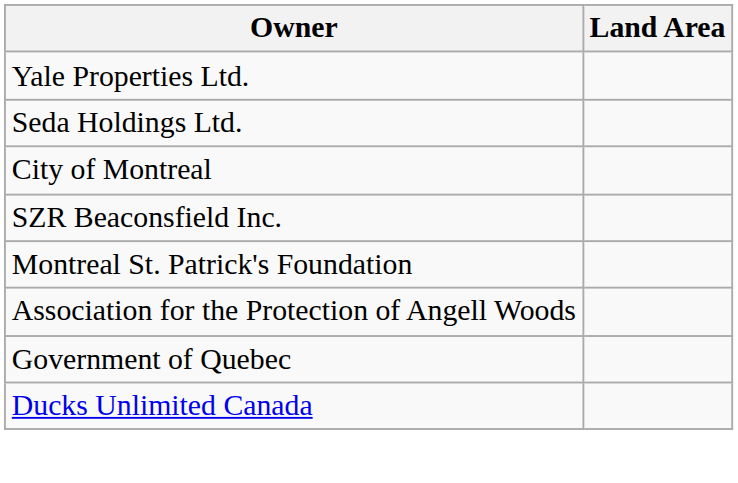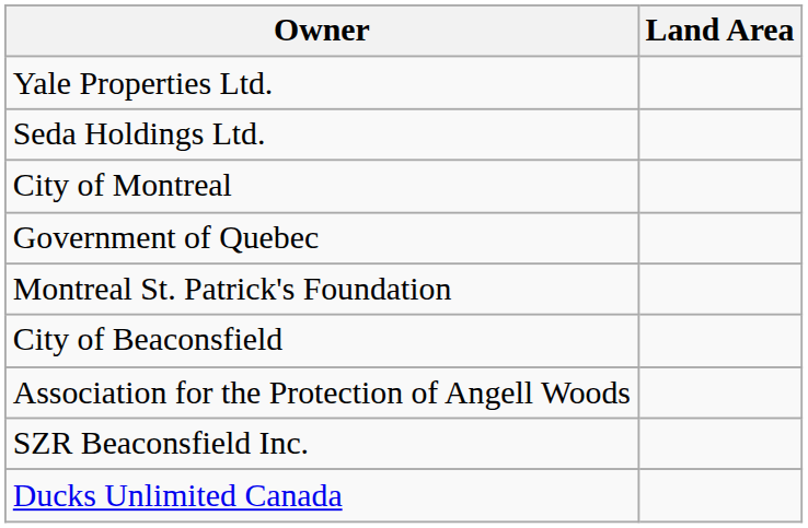 <table class="wikitable">
 <tr>
 <th>Owner</th>
 <th>Land Area</th>
 </tr>
 <tr>
 <td>Yale Properties Ltd.</td>
 <td></td>
 </tr>
 <tr>
 <td>Seda Holdings Ltd.</td>
 <td></td>
 </tr>
 <tr>
 <td>City of Montreal</td>
 <td></td>
 </tr>
 <tr>
-<td>SZR Beaconsfield Inc.</td>
+<td>Government of Quebec</td>
 <td></td>
 </tr>
 <tr>
 <td>Montreal St. Patrick's Foundation</td>
 <td></td>
 </tr>
 <tr>
+<td>City of Beaconsfield</td>
+<td></td>
+</tr>
+<tr>
 <td>Association for the Protection of Angell Woods</td>
 <td></td>
 </tr>
 <tr>
-<td>Government of Quebec</td>
+<td>SZR Beaconsfield Inc.</td>
 <td></td>
 </tr>
 <tr>
 <td><a href='#'>Ducks Unlimited Canada</a></td>
 <td></td>
 </tr>
 </table>
